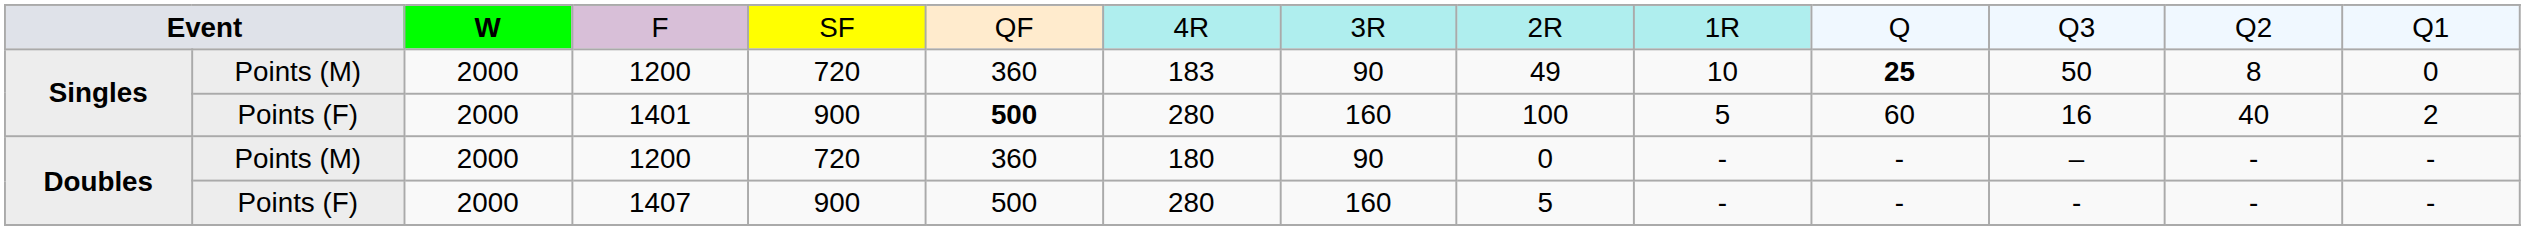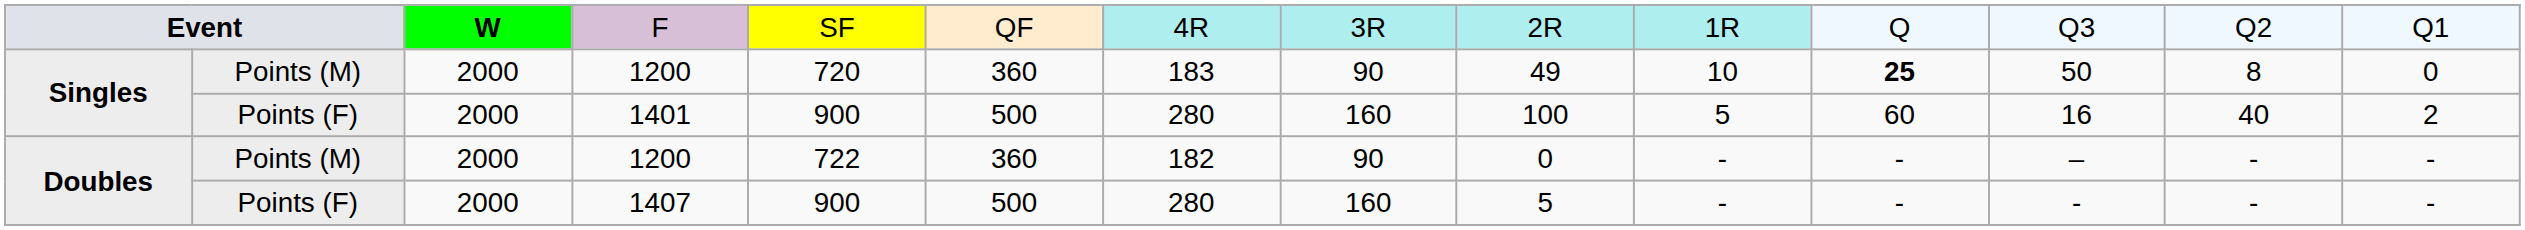 <table class=wikitable style=font-size:90%;text-align:center>
 <tr>
 <td width=200 colspan=2 bgcolor=#dfe2e9><strong>Event</strong></td>
 <td width=80 bgcolor=lime><strong>W</strong></td>
 <td width=85 bgcolor=#D8BFD8>F</td>
 <td width=85 bgcolor=#FFFF00>SF</td>
 <td width=85 bgcolor=#ffebcd>QF</td>
 <td width=85 bgcolor=#afeeee>4R</td>
 <td width=85 bgcolor=#afeeee>3R</td>
 <td width=85 bgcolor=#afeeee>2R</td>
 <td width=85 bgcolor=#afeeee>1R</td>
 <td width=85 bgcolor=#F0F8FF>Q</td>
 <td width=85 bgcolor=#F0F8FF>Q3</td>
 <td width=85 bgcolor=#F0F8FF>Q2</td>
 <td width=85 bgcolor=#F0F8FF>Q1</td>
 </tr>
 <tr>
 <td rowspan=2 style="background:#ededed;"><strong>Singles</strong></td>
 <td bgcolor=#EDEDED>Points (M)</td>
 <td>2000</td>
 <td>1200</td>
 <td>720</td>
 <td>360</td>
 <td>183</td>
 <td>90</td>
 <td>49</td>
 <td>10</td>
 <td><strong>25</strong></td>
 <td>50</td>
 <td>8</td>
 <td>0</td>
 </tr>
 <tr>
 <td style="background:#ededed;">Points (F)</td>
 <td>2000</td>
 <td>1401</td>
 <td>900</td>
-<td><strong>500</strong></td>
+<td>500</td>
 <td>280</td>
 <td>160</td>
 <td>100</td>
 <td>5</td>
 <td>60</td>
 <td>16</td>
 <td>40</td>
 <td>2</td>
 </tr>
 <tr>
 <td rowspan=2 style="background:#ededed;"><strong>Doubles</strong></td>
 <td style="background:#ededed;">Points (M)</td>
 <td>2000</td>
 <td>1200</td>
-<td>720</td>
+<td>722</td>
 <td>360</td>
-<td>180</td>
+<td>182</td>
 <td>90</td>
 <td>0</td>
 <td>-</td>
 <td>-</td>
 <td>–</td>
 <td>-</td>
 <td>-</td>
 </tr>
 <tr>
 <td style="background:#ededed;">Points (F)</td>
 <td>2000</td>
 <td>1407</td>
 <td>900</td>
 <td>500</td>
 <td>280</td>
 <td>160</td>
 <td>5</td>
 <td>-</td>
 <td>-</td>
 <td>-</td>
 <td>-</td>
 <td>-</td>
 </tr>
 <tr>
 </tr>
 </table>
